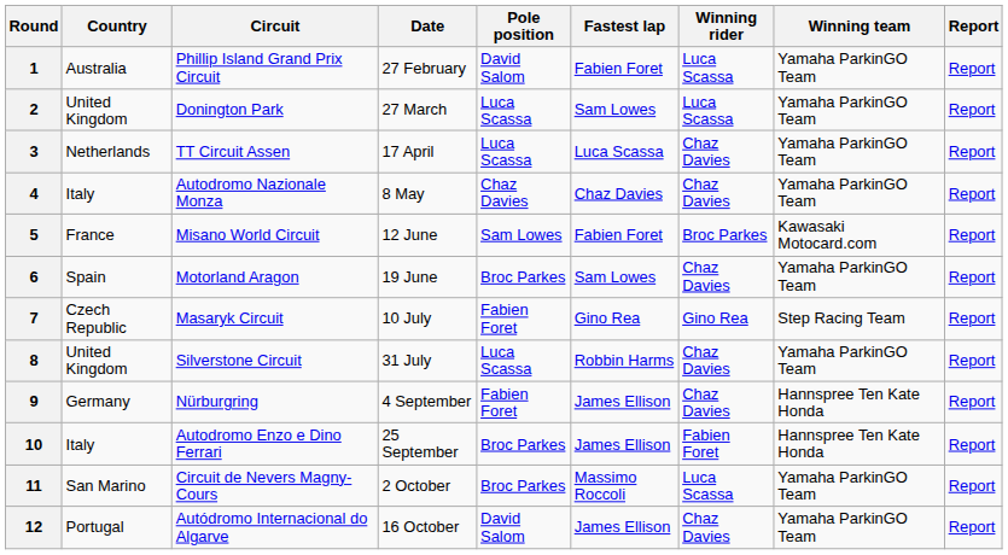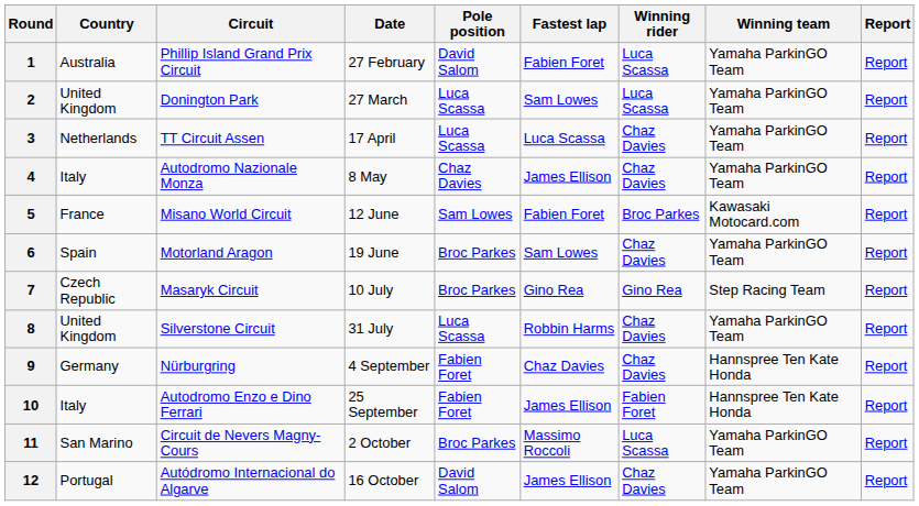 <table class="wikitable" style="font-size: 85%; text-align: left">
 <tr>
 <th>Round</th>
 <th>Country</th>
 <th>Circuit</th>
 <th>Date</th>
 <th>Pole position</th>
 <th>Fastest lap</th>
 <th>Winning rider</th>
 <th>Winning team</th>
 <th>Report</th>
 </tr>
 <tr>
 <th>1</th>
 <td> Australia</td>
 <td><a href='#'>Phillip Island Grand Prix Circuit</a></td>
 <td>27 February</td>
 <td> <a href='#'>David Salom</a></td>
 <td> <a href='#'>Fabien Foret</a></td>
 <td> <a href='#'>Luca Scassa</a></td>
 <td>Yamaha ParkinGO Team</td>
 <td><a href='#'>Report</a></td>
 </tr>
 <tr>
 <th>2</th>
 <td> United Kingdom</td>
 <td><a href='#'>Donington Park</a></td>
 <td>27 March</td>
 <td> <a href='#'>Luca Scassa</a></td>
 <td> <a href='#'>Sam Lowes</a></td>
 <td> <a href='#'>Luca Scassa</a></td>
 <td>Yamaha ParkinGO Team</td>
 <td><a href='#'>Report</a></td>
 </tr>
 <tr>
 <th>3</th>
 <td> Netherlands</td>
 <td><a href='#'>TT Circuit Assen</a></td>
 <td>17 April</td>
 <td> <a href='#'>Luca Scassa</a></td>
 <td> <a href='#'>Luca Scassa</a></td>
 <td> <a href='#'>Chaz Davies</a></td>
 <td>Yamaha ParkinGO Team</td>
 <td><a href='#'>Report</a></td>
 </tr>
 <tr>
 <th>4</th>
 <td> Italy</td>
 <td><a href='#'>Autodromo Nazionale Monza</a></td>
 <td>8 May</td>
 <td> <a href='#'>Chaz Davies</a></td>
-<td> <a href='#'>Chaz Davies</a></td>
+<td> <a href='#'>James Ellison</a></td>
 <td> <a href='#'>Chaz Davies</a></td>
 <td>Yamaha ParkinGO Team</td>
 <td><a href='#'>Report</a></td>
 </tr>
 <tr>
 <th>5</th>
 <td> France</td>
 <td><a href='#'>Misano World Circuit</a></td>
 <td>12 June</td>
 <td> <a href='#'>Sam Lowes</a></td>
 <td> <a href='#'>Fabien Foret</a></td>
 <td> <a href='#'>Broc Parkes</a></td>
 <td>Kawasaki Motocard.com</td>
 <td><a href='#'>Report</a></td>
 </tr>
 <tr>
 <th>6</th>
 <td> Spain</td>
 <td><a href='#'>Motorland Aragon</a></td>
 <td>19 June</td>
 <td> <a href='#'>Broc Parkes</a></td>
 <td> <a href='#'>Sam Lowes</a></td>
 <td> <a href='#'>Chaz Davies</a></td>
 <td>Yamaha ParkinGO Team</td>
 <td><a href='#'>Report</a></td>
 </tr>
 <tr>
 <th>7</th>
 <td> Czech Republic</td>
 <td><a href='#'>Masaryk Circuit</a></td>
 <td>10 July</td>
-<td> <a href='#'>Fabien Foret</a></td>
+<td> <a href='#'>Broc Parkes</a></td>
 <td> <a href='#'>Gino Rea</a></td>
 <td> <a href='#'>Gino Rea</a></td>
 <td>Step Racing Team</td>
 <td><a href='#'>Report</a></td>
 </tr>
 <tr>
 <th>8</th>
 <td> United Kingdom</td>
 <td><a href='#'>Silverstone Circuit</a></td>
 <td>31 July</td>
 <td> <a href='#'>Luca Scassa</a></td>
 <td> <a href='#'>Robbin Harms</a></td>
 <td> <a href='#'>Chaz Davies</a></td>
 <td>Yamaha ParkinGO Team</td>
 <td><a href='#'>Report</a></td>
 </tr>
 <tr>
 <th>9</th>
 <td> Germany</td>
 <td><a href='#'>Nürburgring</a></td>
 <td>4 September</td>
 <td> <a href='#'>Fabien Foret</a></td>
-<td> <a href='#'>James Ellison</a></td>
+<td> <a href='#'>Chaz Davies</a></td>
 <td> <a href='#'>Chaz Davies</a></td>
 <td>Hannspree Ten Kate Honda</td>
 <td><a href='#'>Report</a></td>
 </tr>
 <tr>
 <th>10</th>
 <td> Italy</td>
 <td><a href='#'>Autodromo Enzo e Dino Ferrari</a></td>
 <td>25 September</td>
-<td> <a href='#'>Broc Parkes</a></td>
+<td> <a href='#'>Fabien Foret</a></td>
 <td> <a href='#'>James Ellison</a></td>
 <td> <a href='#'>Fabien Foret</a></td>
 <td>Hannspree Ten Kate Honda</td>
 <td><a href='#'>Report</a></td>
 </tr>
 <tr>
 <th>11</th>
 <td> San Marino</td>
 <td><a href='#'>Circuit de Nevers Magny-Cours</a></td>
 <td>2 October</td>
 <td> <a href='#'>Broc Parkes</a></td>
 <td> <a href='#'>Massimo Roccoli</a></td>
 <td> <a href='#'>Luca Scassa</a></td>
 <td>Yamaha ParkinGO Team</td>
 <td><a href='#'>Report</a></td>
 </tr>
 <tr>
 <th>12</th>
 <td> Portugal</td>
 <td><a href='#'>Autódromo Internacional do Algarve</a></td>
 <td>16 October</td>
 <td> <a href='#'>David Salom</a></td>
 <td> <a href='#'>James Ellison</a></td>
 <td> <a href='#'>Chaz Davies</a></td>
 <td>Yamaha ParkinGO Team</td>
 <td><a href='#'>Report</a></td>
 </tr>
 </table>
